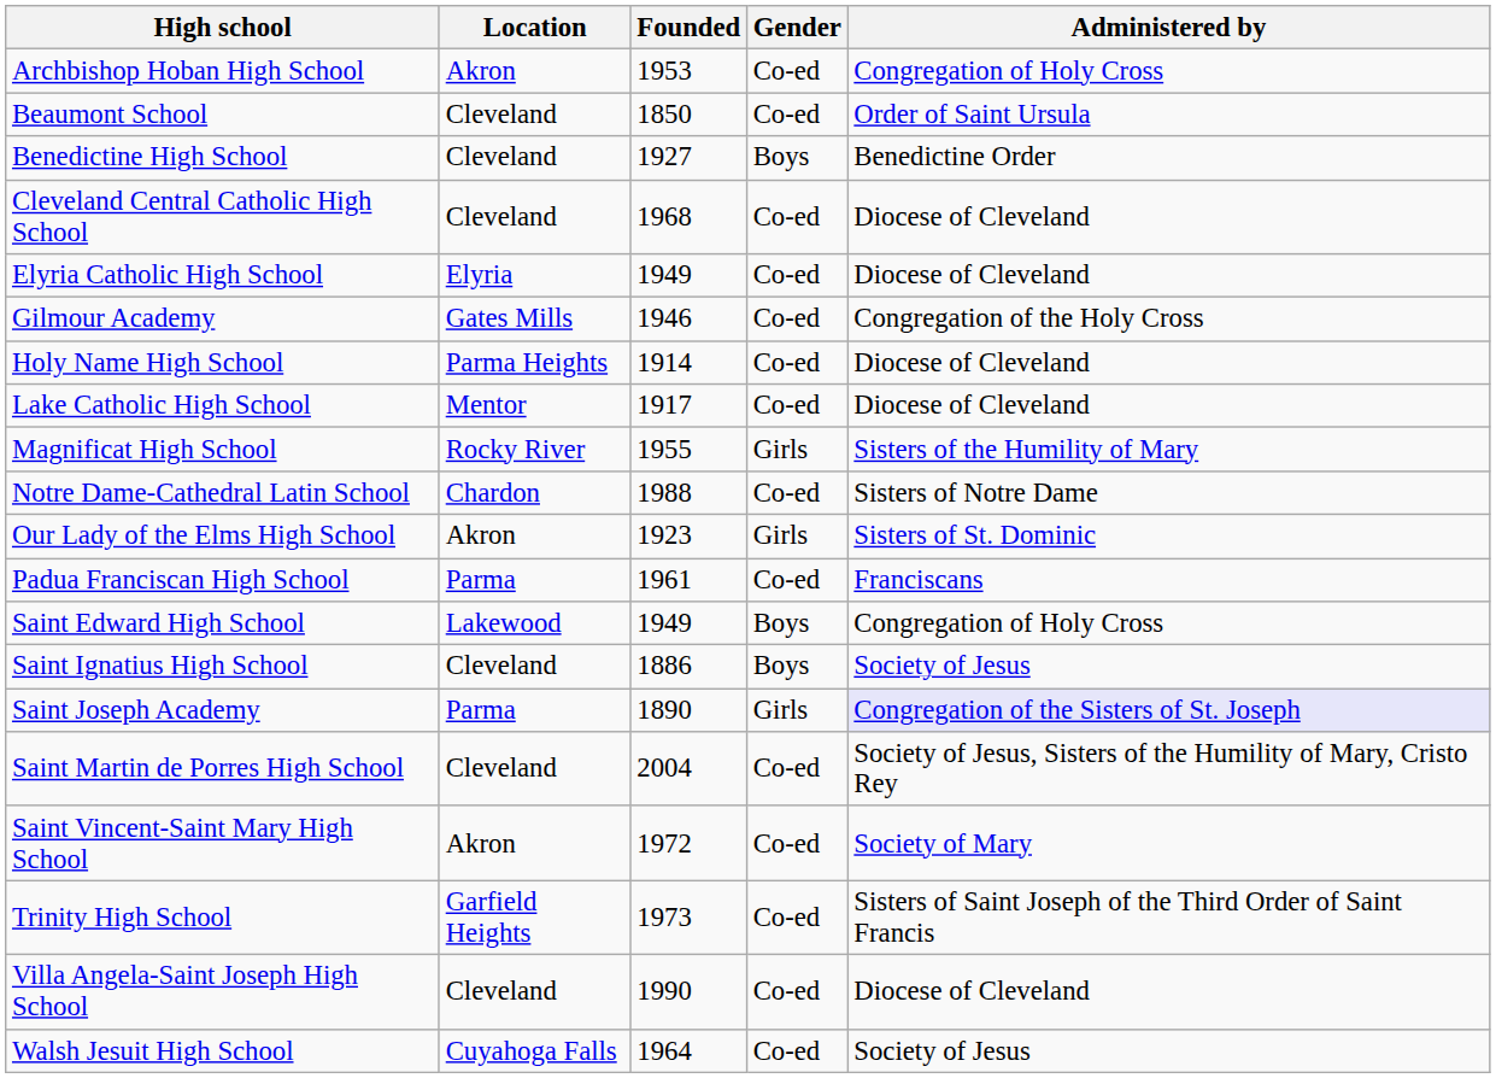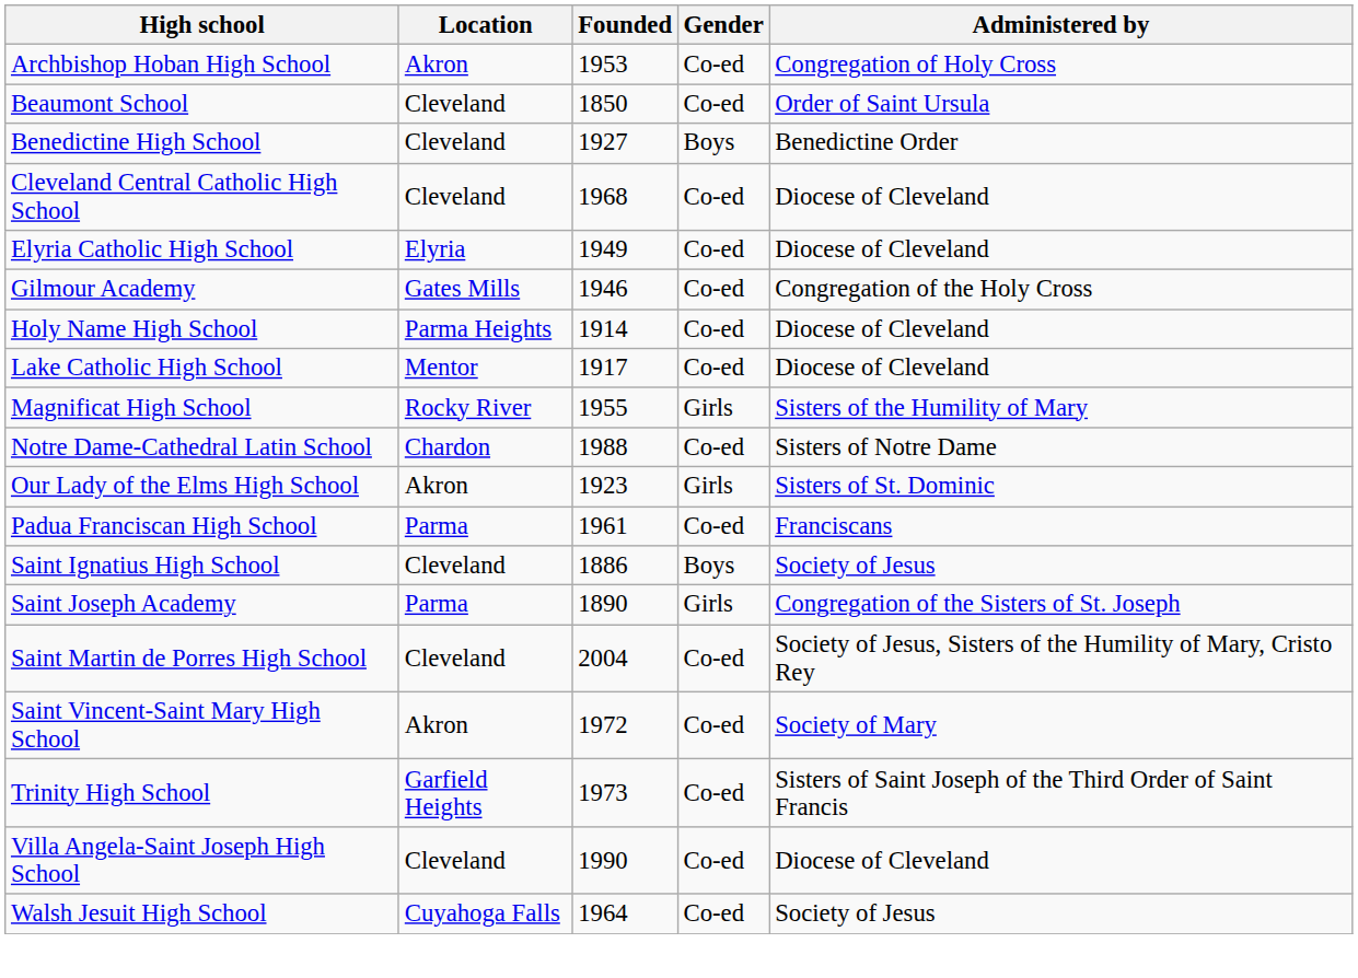 <table class="wikitable sortable">
 <tr>
 <th>High school</th>
 <th>Location</th>
 <th>Founded</th>
 <th>Gender</th>
 <th>Administered by</th>
 </tr>
 <tr>
 <td><a href='#'>Archbishop Hoban High School</a></td>
 <td><a href='#'>Akron</a></td>
 <td>1953</td>
 <td>Co-ed</td>
 <td><a href='#'>Congregation of Holy Cross</a></td>
 </tr>
 <tr>
 <td><a href='#'>Beaumont School</a></td>
 <td>Cleveland</td>
 <td>1850</td>
 <td>Co-ed</td>
 <td><a href='#'>Order of Saint Ursula</a></td>
 </tr>
 <tr>
 <td><a href='#'>Benedictine High School</a></td>
 <td>Cleveland</td>
 <td>1927</td>
 <td>Boys</td>
 <td>Benedictine Order</td>
 </tr>
 <tr>
 <td><a href='#'>Cleveland Central Catholic High School</a></td>
 <td>Cleveland</td>
 <td>1968</td>
 <td>Co-ed</td>
 <td>Diocese of Cleveland</td>
 </tr>
 <tr>
 <td><a href='#'>Elyria Catholic High School</a></td>
 <td><a href='#'>Elyria</a></td>
 <td>1949</td>
 <td>Co-ed</td>
 <td>Diocese of Cleveland</td>
 </tr>
 <tr>
 <td><a href='#'>Gilmour Academy</a></td>
 <td><a href='#'>Gates Mills</a></td>
 <td>1946</td>
 <td>Co-ed</td>
 <td>Congregation of the Holy Cross</td>
 </tr>
 <tr>
 <td><a href='#'>Holy Name High School</a></td>
 <td><a href='#'>Parma Heights</a></td>
 <td>1914</td>
 <td>Co-ed</td>
 <td>Diocese of Cleveland</td>
 </tr>
 <tr>
 <td><a href='#'>Lake Catholic High School</a></td>
 <td><a href='#'>Mentor</a></td>
 <td>1917</td>
 <td>Co-ed</td>
 <td>Diocese of Cleveland</td>
 </tr>
 <tr>
 <td><a href='#'>Magnificat High School</a></td>
 <td><a href='#'>Rocky River</a></td>
 <td>1955</td>
 <td>Girls</td>
 <td><a href='#'>Sisters of the Humility of Mary</a></td>
 </tr>
 <tr>
 <td><a href='#'>Notre Dame-Cathedral Latin School</a></td>
 <td><a href='#'>Chardon</a></td>
 <td>1988</td>
 <td>Co-ed</td>
 <td>Sisters of Notre Dame</td>
 </tr>
 <tr>
 <td><a href='#'>Our Lady of the Elms High School</a></td>
 <td>Akron</td>
 <td>1923</td>
 <td>Girls</td>
 <td><a href='#'>Sisters of St. Dominic</a></td>
 </tr>
 <tr>
 <td><a href='#'>Padua Franciscan High School</a></td>
 <td><a href='#'>Parma</a></td>
 <td>1961</td>
 <td>Co-ed</td>
 <td><a href='#'>Franciscans</a></td>
 </tr>
 <tr>
-<td><a href='#'>Saint Edward High School</a></td>
-<td><a href='#'>Lakewood</a></td>
-<td>1949</td>
-<td>Boys</td>
-<td>Congregation of Holy Cross</td>
-</tr>
-<tr>
 <td><a href='#'>Saint Ignatius High School</a></td>
 <td>Cleveland</td>
 <td>1886</td>
 <td>Boys</td>
 <td><a href='#'>Society of Jesus</a></td>
 </tr>
 <tr>
 <td><a href='#'>Saint Joseph Academy</a></td>
 <td><a href='#'>Parma</a></td>
 <td>1890</td>
 <td>Girls</td>
-<td style="background: lavender;"><a href='#'>Congregation of the Sisters of St. Joseph</a></td>
+<td><a href='#'>Congregation of the Sisters of St. Joseph</a></td>
 </tr>
 <tr>
 <td><a href='#'>Saint Martin de Porres High School</a></td>
 <td>Cleveland</td>
 <td>2004</td>
 <td>Co-ed</td>
 <td>Society of Jesus, Sisters of the Humility of Mary, Cristo Rey</td>
 </tr>
 <tr>
 <td><a href='#'>Saint Vincent-Saint Mary High School</a></td>
 <td>Akron</td>
 <td>1972</td>
 <td>Co-ed</td>
 <td><a href='#'>Society of Mary</a></td>
 </tr>
 <tr>
 <td><a href='#'>Trinity High School</a></td>
 <td><a href='#'>Garfield Heights</a></td>
 <td>1973</td>
 <td>Co-ed</td>
 <td>Sisters of Saint Joseph of the Third Order of Saint Francis</td>
 </tr>
 <tr>
 <td><a href='#'>Villa Angela-Saint Joseph High School</a></td>
 <td>Cleveland</td>
 <td>1990</td>
 <td>Co-ed</td>
 <td>Diocese of Cleveland</td>
 </tr>
 <tr>
 <td><a href='#'>Walsh Jesuit High School</a></td>
 <td><a href='#'>Cuyahoga Falls</a></td>
 <td>1964</td>
 <td>Co-ed</td>
 <td>Society of Jesus</td>
 </tr>
 </table>
